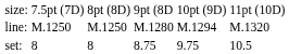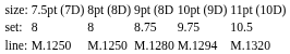 <table style="margin-left:40px;">
 <tr>
 <td>size:</td>
 <td>7.5pt (7D)</td>
 <td>8pt (8D)</td>
 <td>9pt (8D</td>
 <td>10pt (9D)</td>
 <td>11pt (10D)</td>
 </tr>
 <tr>
+<td>set:</td>
+<td>8</td>
+<td>8</td>
+<td>8.75</td>
+<td>9.75</td>
+<td>10.5</td>
+</tr>
+<tr>
 <td>line:</td>
 <td>M.1250</td>
 <td>M.1250</td>
 <td>M.1280</td>
 <td>M.1294</td>
 <td>M.1320</td>
 </tr>
-<tr>
-<td>set:</td>
-<td>8</td>
-<td>8</td>
-<td>8.75</td>
-<td>9.75</td>
-<td>10.5</td>
-</tr>
 </table>
